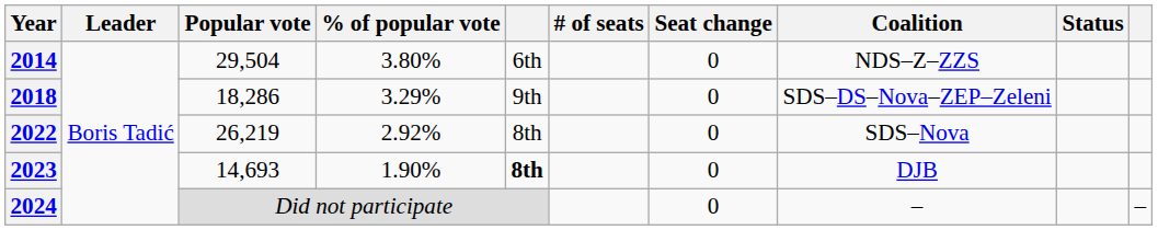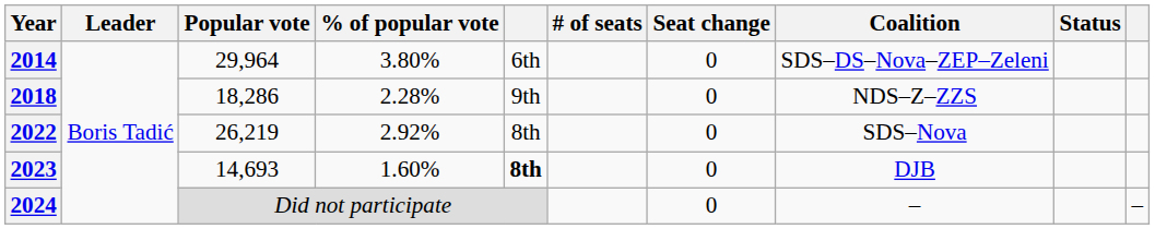 <table class="wikitable" style="text-align:center">
 <tr>
 <th>Year</th>
 <th>Leader</th>
 <th>Popular vote</th>
 <th>% of popular vote</th>
 <th></th>
 <th># of seats</th>
 <th>Seat change</th>
 <th>Coalition</th>
 <th>Status</th>
 <th></th>
 </tr>
 <tr>
 <th><a href='#'>2014</a></th>
 <td rowspan="5"><a href='#'>Boris Tadić</a></td>
-<td>29,504</td>
+<td>29,964</td>
 <td>3.80%</td>
 <td> 6th</td>
 <td></td>
 <td> 0</td>
-<td>NDS–Z–<a href='#'>ZZS</a></td>
+<td>SDS–<a href='#'>DS</a>–<a href='#'>Nova</a>–<a href='#'>ZEP–Zeleni</a></td>
 <td></td>
 <td></td>
 </tr>
 <tr>
 <th><a href='#'>2018</a></th>
 <td>18,286</td>
-<td>3.29%</td>
+<td>2.28%</td>
 <td> 9th</td>
 <td></td>
 <td> 0</td>
-<td>SDS–<a href='#'>DS</a>–<a href='#'>Nova</a>–<a href='#'>ZEP–Zeleni</a></td>
+<td>NDS–Z–<a href='#'>ZZS</a></td>
 <td></td>
 <td></td>
 </tr>
 <tr>
 <th><a href='#'>2022</a></th>
 <td>26,219</td>
 <td>2.92%</td>
 <td> 8th</td>
 <td></td>
 <td> 0</td>
 <td>SDS–<a href='#'>Nova</a></td>
 <td></td>
 <td></td>
 </tr>
 <tr>
 <th><a href='#'>2023</a></th>
 <td>14,693</td>
-<td>1.90%</td>
+<td>1.60%</td>
 <td><strong> 8th</strong></td>
 <td></td>
 <td> 0</td>
 <td><a href='#'>DJB</a></td>
 <td></td>
 <td></td>
 </tr>
 <tr>
 <th><a href='#'>2024</a></th>
 <td colspan="3" style="background:#ddd"><em>Did not participate</em></td>
 <td></td>
 <td> 0</td>
 <td>–</td>
 <td></td>
 <td>–</td>
 </tr>
 </table>
